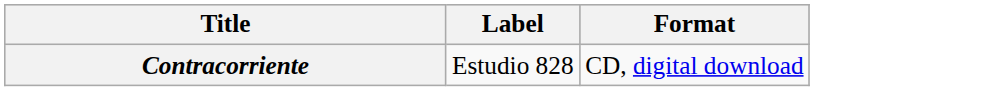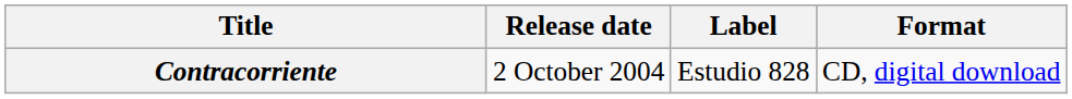 <table class="wikitable plainrowheaders" style="text-align:center;">
 <tr>
 <th scope="col" style="width:17em;">Title</th>
+<th scope="col">Release date</th>
 <th scope="col">Label</th>
 <th scope="col">Format</th>
 </tr>
 <tr>
 <th scope="row"><em>Contracorriente</em></th>
+<td>2 October 2004</td>
 <td>Estudio 828</td>
 <td>CD, <a href='#'>digital download</a></td>
 </tr>
 </table>
